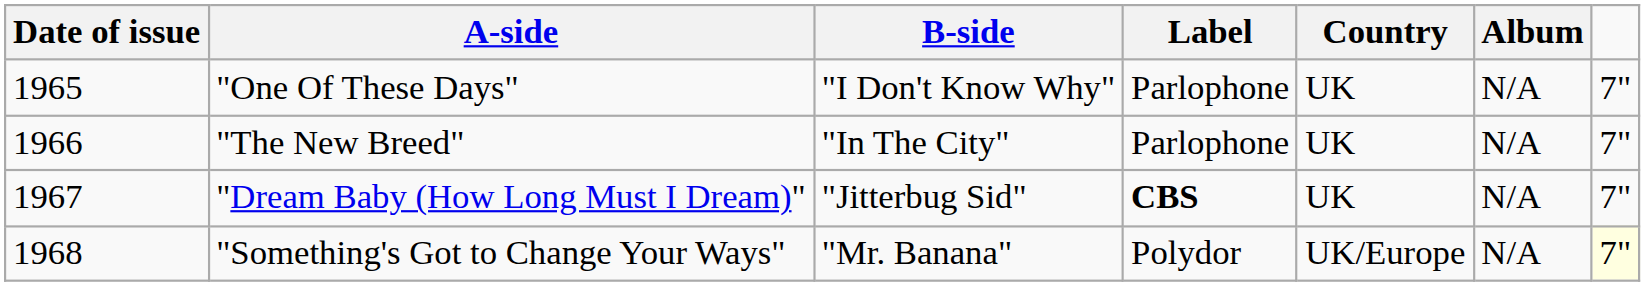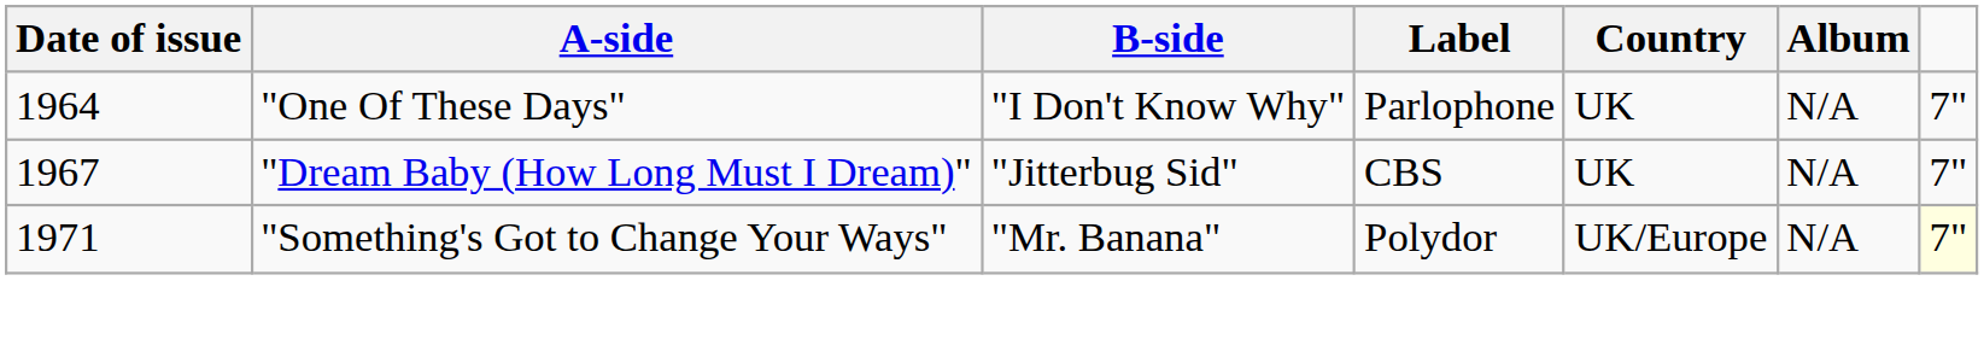 <table class="wikitable">
 <tr>
 <th>Date of issue</th>
 <th><a href='#'>A-side</a></th>
 <th><a href='#'>B-side</a></th>
 <th>Label</th>
 <th>Country</th>
 <th>Album</th>
 </tr>
 <tr>
-<td>1965</td>
+<td>1964</td>
 <td>"One Of These Days"</td>
 <td>"I Don't Know Why"</td>
-<td>Parlophone</td>
-<td>UK</td>
-<td>N/A</td>
-<td align="center">7"</td>
-</tr>
-<tr>
-<td>1966</td>
-<td>"The New Breed"</td>
-<td>"In The City"</td>
 <td>Parlophone</td>
 <td>UK</td>
 <td>N/A</td>
 <td align="center">7"</td>
 </tr>
 <tr>
 <td>1967</td>
 <td>"<a href='#'>Dream Baby (How Long Must I Dream)</a>"</td>
 <td>"Jitterbug Sid"</td>
-<td><strong>CBS</strong></td>
+<td>CBS</td>
 <td>UK</td>
 <td>N/A</td>
 <td align="center">7"</td>
 </tr>
 <tr>
-<td>1968</td>
+<td>1971</td>
 <td>"Something's Got to Change Your Ways"</td>
 <td>"Mr. Banana"</td>
 <td>Polydor</td>
 <td>UK/Europe</td>
 <td>N/A</td>
 <td align="center" style="background: lightyellow;">7"</td>
 </tr>
 </table>
